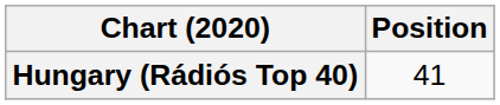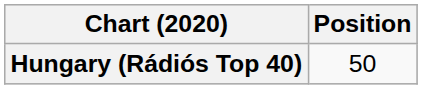 <table class="wikitable plainrowheaders" style="text-align:center">
 <tr>
 <th scope="col">Chart (2020)</th>
 <th scope="col">Position</th>
 </tr>
 <tr>
 <th scope="row">Hungary (Rádiós Top 40)</th>
-<td>41</td>
+<td>50</td>
 </tr>
 </table>
